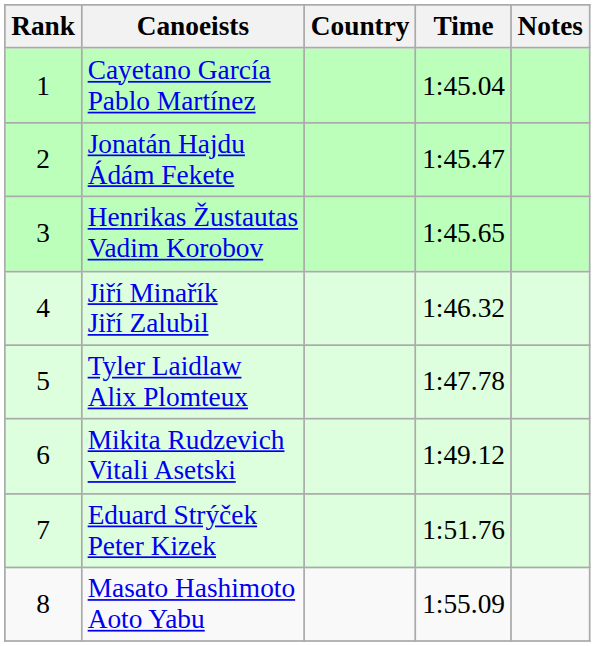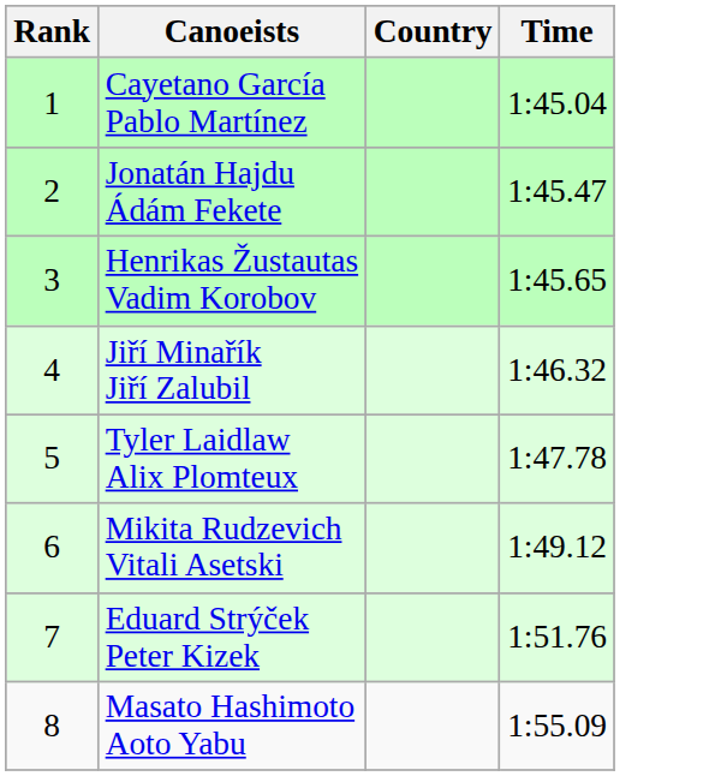 <table class="wikitable" style="text-align:center">
 <tr>
 <th>Rank</th>
 <th>Canoeists</th>
 <th>Country</th>
 <th>Time</th>
-<th>Notes</th>
 </tr>
 <tr bgcolor=bbffbb>
 <td>1</td>
 <td align="left"><a href='#'>Cayetano García</a><br><a href='#'>Pablo Martínez</a></td>
 <td align="left"></td>
 <td>1:45.04</td>
-<td></td>
 </tr>
 <tr bgcolor=bbffbb>
 <td>2</td>
 <td align="left"><a href='#'>Jonatán Hajdu</a><br><a href='#'>Ádám Fekete</a></td>
 <td align="left"></td>
 <td>1:45.47</td>
-<td></td>
 </tr>
 <tr bgcolor=bbffbb>
 <td>3</td>
 <td align="left"><a href='#'>Henrikas Žustautas</a><br><a href='#'>Vadim Korobov</a></td>
 <td align="left"></td>
 <td>1:45.65</td>
-<td></td>
 </tr>
 <tr bgcolor=ddffdd>
 <td>4</td>
 <td align="left"><a href='#'>Jiří Minařík</a><br><a href='#'>Jiří Zalubil</a></td>
 <td align="left"></td>
 <td>1:46.32</td>
-<td></td>
 </tr>
 <tr bgcolor=ddffdd>
 <td>5</td>
 <td align="left"><a href='#'>Tyler Laidlaw</a><br><a href='#'>Alix Plomteux</a></td>
 <td align="left"></td>
 <td>1:47.78</td>
-<td></td>
 </tr>
 <tr bgcolor=ddffdd>
 <td>6</td>
 <td align="left"><a href='#'>Mikita Rudzevich</a><br><a href='#'>Vitali Asetski</a></td>
 <td align="left"></td>
 <td>1:49.12</td>
-<td></td>
 </tr>
 <tr bgcolor=ddffdd>
 <td>7</td>
 <td align="left"><a href='#'>Eduard Strýček</a><br><a href='#'>Peter Kizek</a></td>
 <td align="left"></td>
 <td>1:51.76</td>
-<td></td>
 </tr>
 <tr>
 <td>8</td>
 <td align="left"><a href='#'>Masato Hashimoto</a><br><a href='#'>Aoto Yabu</a></td>
 <td align="left"></td>
 <td>1:55.09</td>
-<td></td>
 </tr>
 </table>
